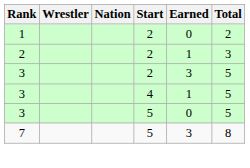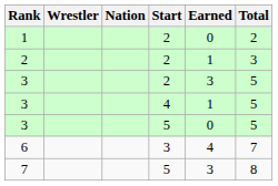 <table class="wikitable sortable" style="text-align:center;">
 <tr>
 <th>Rank</th>
 <th>Wrestler</th>
 <th>Nation</th>
 <th>Start</th>
 <th>Earned</th>
 <th>Total</th>
 </tr>
 <tr style="background:#cfc;">
 <td>1</td>
 <td align=left></td>
 <td align=left></td>
 <td>2</td>
 <td>0</td>
 <td>2</td>
 </tr>
 <tr style="background:#cfc;">
 <td>2</td>
 <td align=left></td>
 <td align=left></td>
 <td>2</td>
 <td>1</td>
 <td>3</td>
 </tr>
 <tr style="background:#cfc;">
 <td>3</td>
 <td align=left></td>
 <td align=left></td>
 <td>2</td>
 <td>3</td>
 <td>5</td>
 </tr>
 <tr style="background:#cfc;">
 <td>3</td>
 <td align=left></td>
 <td align=left></td>
 <td>4</td>
 <td>1</td>
 <td>5</td>
 </tr>
 <tr style="background:#cfc;">
 <td>3</td>
 <td align=left></td>
 <td align=left></td>
 <td>5</td>
 <td>0</td>
 <td>5</td>
 </tr>
 <tr>
+<td>6</td>
+<td align=left></td>
+<td align=left></td>
+<td>3</td>
+<td>4</td>
+<td>7</td>
+</tr>
+<tr>
 <td>7</td>
 <td align=left></td>
 <td align=left></td>
 <td>5</td>
 <td>3</td>
 <td>8</td>
 </tr>
 </table>
